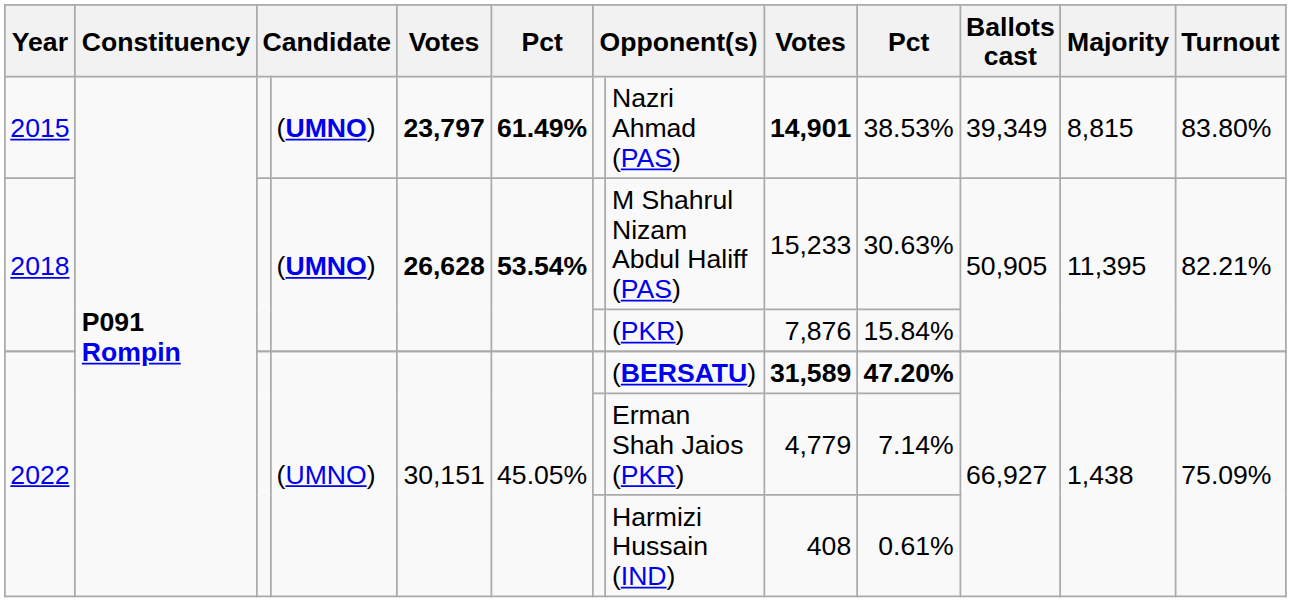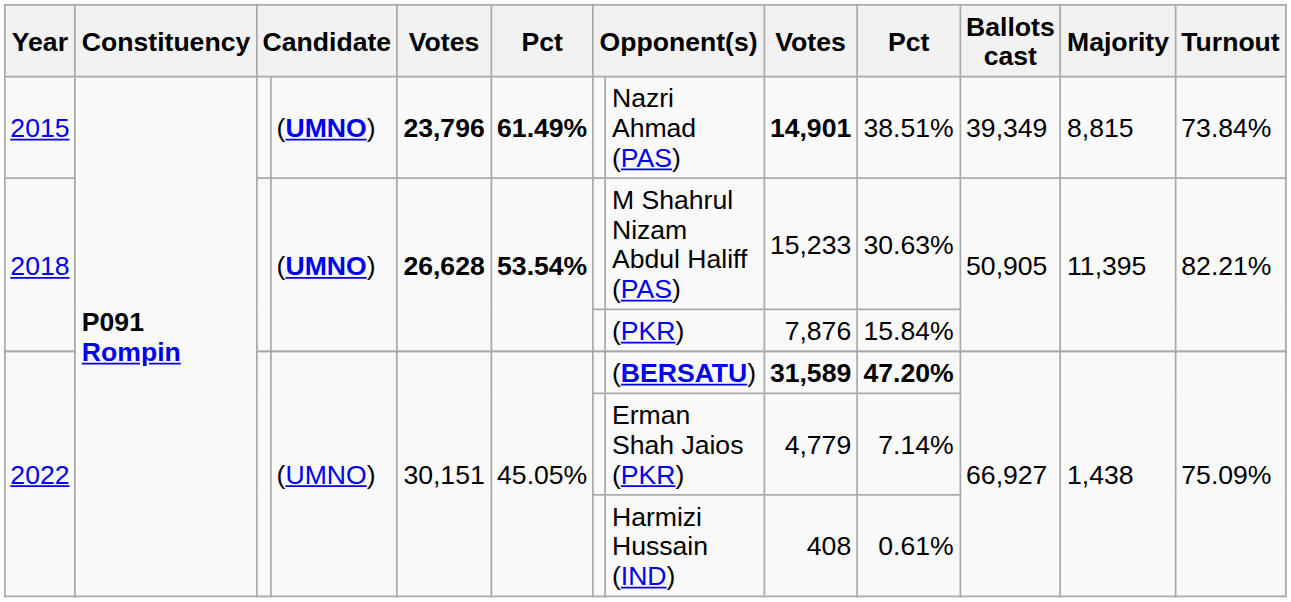 <table class="wikitable" style="margin:0.5em ; font-size:95%">
 <tr>
 <th>Year</th>
 <th>Constituency</th>
 <th colspan=2>Candidate</th>
 <th>Votes</th>
 <th>Pct</th>
 <th colspan=2>Opponent(s)</th>
 <th>Votes</th>
 <th>Pct</th>
 <th>Ballots cast</th>
 <th>Majority</th>
 <th>Turnout</th>
 </tr>
 <tr>
 <td><a href='#'>2015</a></td>
 <td rowspan="7"><strong>P091 <a href='#'>Rompin</a></strong></td>
 <td></td>
 <td> (<a href='#'><strong>UMNO</strong></a>)</td>
-<td style="text-align:right;"><strong>23,797</strong></td>
+<td style="text-align:right;"><strong>23,796</strong></td>
 <td style="text-align:right;"><strong>61.49%</strong></td>
 <td></td>
 <td>Nazri Ahmad (<a href='#'>PAS</a>)</td>
 <td style="text-align:right;"><strong>14,901</strong></td>
-<td>38.53%</td>
+<td>38.51%</td>
 <td>39,349</td>
 <td>8,815</td>
-<td>83.80%</td>
+<td>73.84%</td>
 </tr>
 <tr>
 <td rowspan=2><a href='#'>2018</a></td>
 <td rowspan=2 ></td>
 <td rowspan=2> (<a href='#'><strong>UMNO</strong></a>)</td>
 <td rowspan=2 style="text-align:right;"><strong>26,628</strong></td>
 <td rowspan=2 style="text-align:right;"><strong>53.54%</strong></td>
 <td></td>
 <td>M Shahrul Nizam Abdul Haliff (<a href='#'>PAS</a>)</td>
 <td style="text-align:right;">15,233</td>
 <td>30.63%</td>
 <td rowspan=2>50,905</td>
 <td rowspan=2>11,395</td>
 <td rowspan=2>82.21%</td>
 </tr>
 <tr>
 <td></td>
 <td> (<a href='#'>PKR</a>)</td>
 <td style="text-align:right;">7,876</td>
 <td style="text-align:right;">15.84%</td>
 </tr>
 <tr>
 </tr>
 <tr>
 <td rowspan="3"><a href='#'>2022</a></td>
 <td rowspan="3" ></td>
 <td rowspan="3"> (<a href='#'>UMNO</a>)</td>
 <td rowspan="3" align="right">30,151</td>
 <td rowspan="3">45.05%</td>
 <td bgcolor=></td>
 <td> (<a href='#'><strong>BERSATU</strong></a>)</td>
 <td align=right><strong>31,589</strong></td>
 <td><strong>47.20%</strong></td>
 <td rowspan="3">66,927</td>
 <td rowspan="3">1,438</td>
 <td rowspan="3">75.09%</td>
 </tr>
 <tr>
 <td></td>
 <td>Erman Shah Jaios (<a href='#'>PKR</a>)</td>
 <td align="right">4,779</td>
 <td align=right>7.14%</td>
 </tr>
 <tr>
 <td></td>
 <td>Harmizi Hussain (<a href='#'>IND</a>)</td>
 <td align="right">408</td>
 <td align=right>0.61%</td>
 </tr>
 </table>
